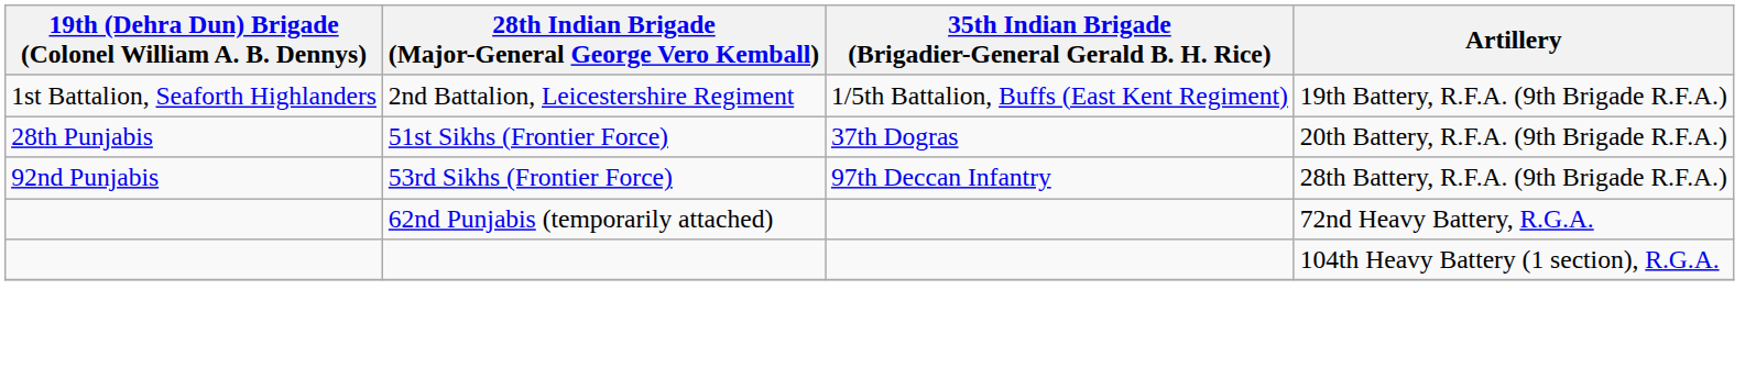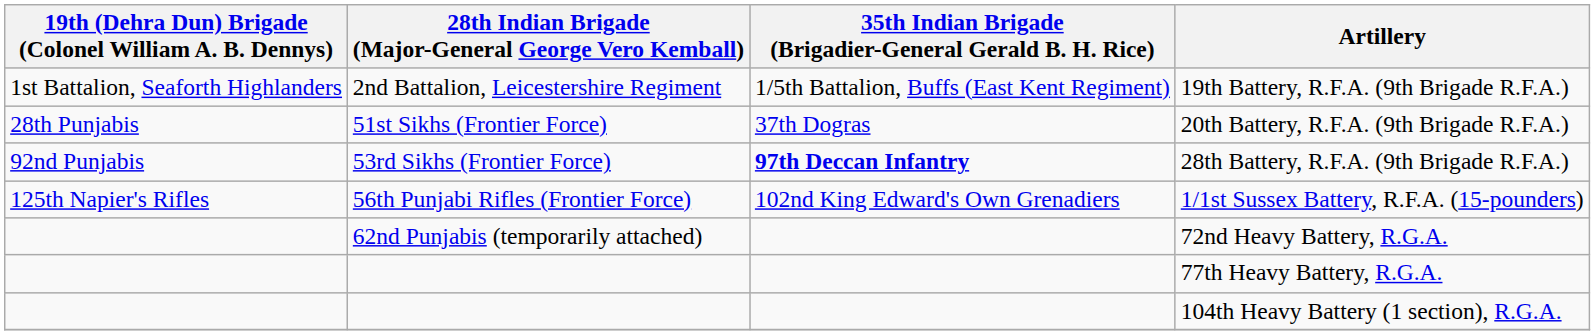 <table class="wikitable" border="1">
 <tr>
 <th><a href='#'>19th (Dehra Dun) Brigade</a><br>(Colonel William A. B. Dennys)</th>
 <th><a href='#'>28th Indian Brigade</a><br>(Major-General <a href='#'>George Vero Kemball</a>)</th>
 <th><a href='#'>35th Indian Brigade</a><br>(Brigadier-General Gerald B. H. Rice)</th>
 <th>Artillery</th>
 </tr>
 <tr>
 <td>1st Battalion, <a href='#'>Seaforth Highlanders</a></td>
 <td>2nd Battalion, <a href='#'>Leicestershire Regiment</a></td>
 <td>1/5th Battalion, <a href='#'>Buffs (East Kent Regiment)</a></td>
 <td>19th Battery, R.F.A. (9th Brigade R.F.A.)</td>
 </tr>
 <tr>
 <td><a href='#'>28th Punjabis</a></td>
 <td><a href='#'>51st Sikhs (Frontier Force)</a></td>
 <td><a href='#'>37th Dogras</a></td>
 <td>20th Battery, R.F.A. (9th Brigade R.F.A.)</td>
 </tr>
 <tr>
 <td><a href='#'>92nd Punjabis</a></td>
 <td><a href='#'>53rd Sikhs (Frontier Force)</a></td>
-<td><a href='#'>97th Deccan Infantry</a></td>
+<td><strong><a href='#'>97th Deccan Infantry</a></strong></td>
 <td>28th Battery, R.F.A. (9th Brigade R.F.A.)</td>
+</tr>
+<tr>
+<td><a href='#'>125th Napier's Rifles</a></td>
+<td><a href='#'>56th Punjabi Rifles (Frontier Force)</a></td>
+<td><a href='#'>102nd King Edward's Own Grenadiers</a></td>
+<td><a href='#'>1/1st Sussex Battery</a>, R.F.A. (<a href='#'>15-pounders</a>)</td>
 </tr>
 <tr>
 <td></td>
 <td><a href='#'>62nd Punjabis</a> (temporarily attached)</td>
 <td></td>
 <td>72nd Heavy Battery, <a href='#'>R.G.A.</a></td>
 </tr>
 <tr>
 <td></td>
 <td></td>
 <td></td>
+<td>77th Heavy Battery, <a href='#'>R.G.A.</a></td>
+</tr>
+<tr>
+<td></td>
+<td></td>
+<td></td>
 <td>104th Heavy Battery (1 section), <a href='#'>R.G.A.</a></td>
 </tr>
 <tr>
 </tr>
 </table>
